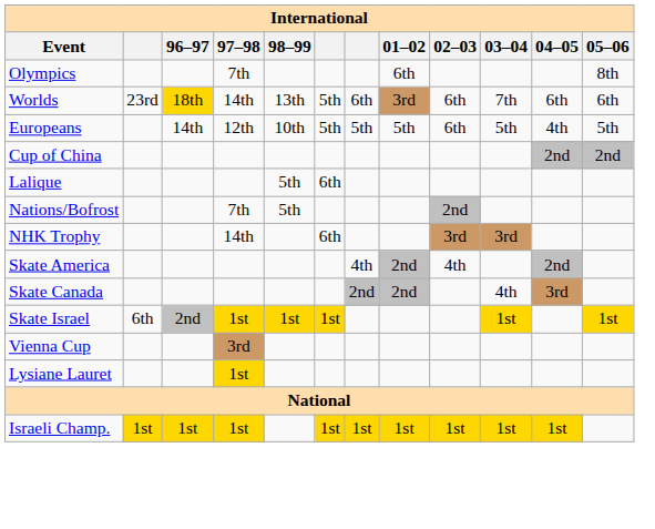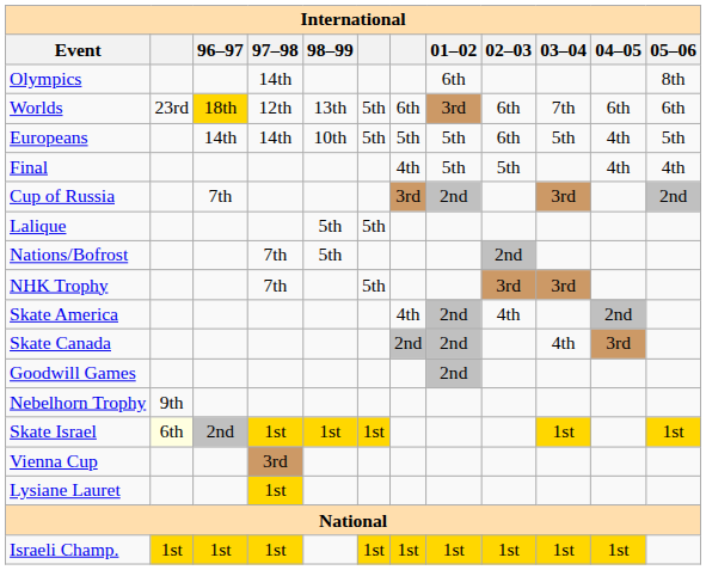 <table class="wikitable" style="text-align:center">
 <tr>
 <th style="background-color: #ffdead; " colspan=12 align=center>International</th>
 </tr>
 <tr>
 <th>Event</th>
 <th></th>
 <th>96–97</th>
 <th>97–98</th>
 <th>98–99</th>
 <th></th>
 <th></th>
 <th>01–02</th>
 <th>02–03</th>
 <th>03–04</th>
 <th>04–05</th>
 <th>05–06</th>
 </tr>
 <tr>
 <td align=left><a href='#'>Olympics</a></td>
 <td></td>
 <td></td>
-<td>7th</td>
+<td>14th</td>
 <td></td>
 <td></td>
 <td></td>
 <td>6th</td>
 <td></td>
 <td></td>
 <td></td>
 <td>8th</td>
 </tr>
 <tr>
 <td align=left><a href='#'>Worlds</a></td>
 <td>23rd</td>
 <td style="background: gold;">18th</td>
-<td>14th</td>
+<td>12th</td>
 <td>13th</td>
 <td>5th</td>
 <td>6th</td>
 <td bgcolor=cc9966>3rd</td>
 <td>6th</td>
 <td>7th</td>
 <td>6th</td>
 <td>6th</td>
 </tr>
 <tr>
 <td align=left><a href='#'>Europeans</a></td>
 <td></td>
 <td>14th</td>
-<td>12th</td>
+<td>14th</td>
 <td>10th</td>
 <td>5th</td>
 <td>5th</td>
 <td>5th</td>
 <td>6th</td>
 <td>5th</td>
 <td>4th</td>
 <td>5th</td>
 </tr>
 <tr>
-<td align=left> <a href='#'>Cup of China</a></td>
+<td align=left> <a href='#'>Final</a></td>
 <td></td>
 <td></td>
 <td></td>
 <td></td>
 <td></td>
+<td>4th</td>
+<td>5th</td>
+<td>5th</td>
+<td></td>
+<td>4th</td>
+<td>4th</td>
+</tr>
+<tr>
+<td align=left> <a href='#'>Cup of Russia</a></td>
+<td></td>
+<td>7th</td>
 <td></td>
 <td></td>
 <td></td>
+<td bgcolor=cc9966>3rd</td>
+<td bgcolor=silver>2nd</td>
 <td></td>
-<td bgcolor=silver>2nd</td>
+<td bgcolor=cc9966>3rd</td>
+<td></td>
 <td bgcolor=silver>2nd</td>
 </tr>
 <tr>
 <td align=left> <a href='#'>Lalique</a></td>
 <td></td>
 <td></td>
 <td></td>
 <td>5th</td>
-<td>6th</td>
+<td>5th</td>
 <td></td>
 <td></td>
 <td></td>
 <td></td>
 <td></td>
 <td></td>
 </tr>
 <tr>
 <td align=left> <a href='#'>Nations/Bofrost</a></td>
 <td></td>
 <td></td>
 <td>7th</td>
 <td>5th</td>
 <td></td>
 <td></td>
 <td></td>
 <td bgcolor=silver>2nd</td>
 <td></td>
 <td></td>
 <td></td>
 </tr>
 <tr>
 <td align=left> <a href='#'>NHK Trophy</a></td>
 <td></td>
 <td></td>
-<td>14th</td>
+<td>7th</td>
 <td></td>
-<td>6th</td>
+<td>5th</td>
 <td></td>
 <td></td>
 <td bgcolor=cc9966>3rd</td>
 <td bgcolor=cc9966>3rd</td>
 <td></td>
 <td></td>
 </tr>
 <tr>
 <td align=left> <a href='#'>Skate America</a></td>
 <td></td>
 <td></td>
 <td></td>
 <td></td>
 <td></td>
 <td>4th</td>
 <td bgcolor=silver>2nd</td>
 <td>4th</td>
 <td></td>
 <td bgcolor=silver>2nd</td>
 <td></td>
 </tr>
 <tr>
 <td align=left> <a href='#'>Skate Canada</a></td>
 <td></td>
 <td></td>
 <td></td>
 <td></td>
 <td></td>
 <td bgcolor=silver>2nd</td>
 <td bgcolor=silver>2nd</td>
 <td></td>
 <td>4th</td>
 <td bgcolor=cc9966>3rd</td>
 <td></td>
 </tr>
 <tr>
+<td align=left><a href='#'>Goodwill Games</a></td>
+<td></td>
+<td></td>
+<td></td>
+<td></td>
+<td></td>
+<td></td>
+<td bgcolor=silver>2nd</td>
+<td></td>
+<td></td>
+<td></td>
+<td></td>
+</tr>
+<tr>
+<td align=left><a href='#'>Nebelhorn Trophy</a></td>
+<td>9th</td>
+<td></td>
+<td></td>
+<td></td>
+<td></td>
+<td></td>
+<td></td>
+<td></td>
+<td></td>
+<td></td>
+<td></td>
+</tr>
+<tr>
 <td align=left><a href='#'>Skate Israel</a></td>
-<td>6th</td>
+<td style="background: lightyellow;">6th</td>
 <td bgcolor=silver>2nd</td>
 <td bgcolor=gold>1st</td>
 <td bgcolor=gold>1st</td>
 <td bgcolor=gold>1st</td>
 <td></td>
 <td></td>
 <td></td>
 <td bgcolor=gold>1st</td>
 <td></td>
 <td bgcolor=gold>1st</td>
 </tr>
 <tr>
 <td align=left><a href='#'>Vienna Cup</a></td>
 <td></td>
 <td></td>
 <td bgcolor=cc9966>3rd</td>
 <td></td>
 <td></td>
 <td></td>
 <td></td>
 <td></td>
 <td></td>
 <td></td>
 <td></td>
 </tr>
 <tr>
 <td align=left><a href='#'>Lysiane Lauret</a></td>
 <td></td>
 <td></td>
 <td bgcolor=gold>1st</td>
 <td></td>
 <td></td>
 <td></td>
 <td></td>
 <td></td>
 <td></td>
 <td></td>
 <td></td>
 </tr>
 <tr>
 <th style="background-color: #ffdead; " colspan=12 align=center>National</th>
 </tr>
 <tr>
 <td align=left><a href='#'>Israeli Champ.</a></td>
 <td bgcolor=gold>1st</td>
 <td bgcolor=gold>1st</td>
 <td bgcolor=gold>1st</td>
 <td></td>
 <td bgcolor=gold>1st</td>
 <td bgcolor=gold>1st</td>
 <td bgcolor=gold>1st</td>
 <td bgcolor=gold>1st</td>
 <td bgcolor=gold>1st</td>
 <td bgcolor=gold>1st</td>
 <td></td>
 </tr>
 </table>
